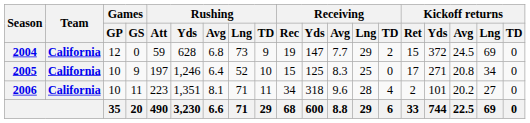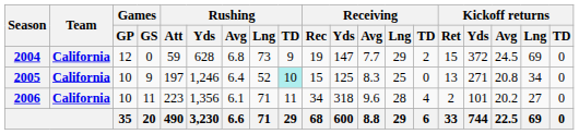 <table class="wikitable" style="text-align:center;">
 <tr>
 <th rowspan="2">Season</th>
 <th rowspan="2">Team</th>
 <th colspan="2">Games</th>
 <th colspan="5">Rushing</th>
 <th colspan="5">Receiving</th>
 <th colspan="5">Kickoff returns</th>
 </tr>
 <tr>
 <th>GP</th>
 <th>GS</th>
 <th>Att</th>
 <th>Yds</th>
 <th>Avg</th>
 <th>Lng</th>
 <th>TD</th>
 <th>Rec</th>
 <th>Yds</th>
 <th>Avg</th>
 <th>Lng</th>
 <th>TD</th>
 <th>Ret</th>
 <th>Yds</th>
 <th>Avg</th>
 <th>Lng</th>
 <th>TD</th>
 </tr>
 <tr>
 <th><a href='#'>2004</a></th>
 <th><a href='#'>California</a></th>
 <td>12</td>
 <td>0</td>
 <td>59</td>
 <td>628</td>
 <td>6.8</td>
 <td>73</td>
 <td>9</td>
 <td>19</td>
 <td>147</td>
 <td>7.7</td>
 <td>29</td>
 <td>2</td>
 <td>15</td>
 <td>372</td>
 <td>24.5</td>
 <td>69</td>
 <td>0</td>
 </tr>
 <tr>
 <th><a href='#'>2005</a></th>
 <th><a href='#'>California</a></th>
 <td>10</td>
 <td>9</td>
 <td>197</td>
 <td>1,246</td>
 <td>6.4</td>
 <td>52</td>
-<td>10</td>
+<td style="background: paleturquoise;">10</td>
 <td>15</td>
 <td>125</td>
 <td>8.3</td>
 <td>25</td>
 <td>0</td>
-<td>17</td>
+<td>13</td>
 <td>271</td>
 <td>20.8</td>
 <td>34</td>
 <td>0</td>
 </tr>
 <tr>
 <th><a href='#'>2006</a></th>
 <th><a href='#'>California</a></th>
 <td>10</td>
 <td>11</td>
 <td>223</td>
-<td>1,351</td>
-<td>8.1</td>
+<td>1,356</td>
+<td>6.1</td>
 <td>71</td>
 <td>11</td>
 <td>34</td>
 <td>318</td>
 <td>9.6</td>
 <td>28</td>
 <td>4</td>
 <td>2</td>
 <td>101</td>
 <td>20.2</td>
 <td>27</td>
 <td>0</td>
 </tr>
 <tr>
 <th colspan="2"></th>
 <th>35</th>
 <th>20</th>
 <th>490</th>
 <th>3,230</th>
 <th>6.6</th>
 <th>71</th>
 <th>29</th>
 <th>68</th>
 <th>600</th>
 <th>8.8</th>
 <th>29</th>
 <th>6</th>
 <th>33</th>
 <th>744</th>
 <th>22.5</th>
 <th>69</th>
 <th>0</th>
 </tr>
 </table>
